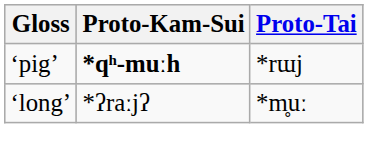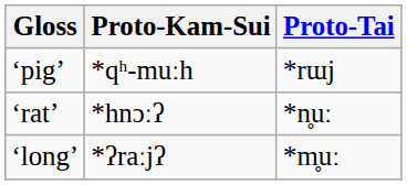 <table class="wikitable">
 <tr>
 <th>Gloss</th>
 <th>Proto-Kam-Sui</th>
 <th><a href='#'>Proto-Tai</a></th>
 </tr>
 <tr>
 <td>‘pig’</td>
-<td><strong>*qʰ-muːh</strong></td>
+<td>*qʰ-muːh</td>
 <td>*rɯj</td>
+</tr>
+<tr>
+<td>‘rat’</td>
+<td>*hnɔːʔ</td>
+<td>*n̥uː</td>
 </tr>
 <tr>
 <td>‘long’</td>
 <td>*ʔraːjʔ</td>
 <td>*m̥uː</td>
 </tr>
 </table>
